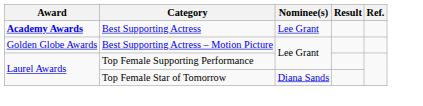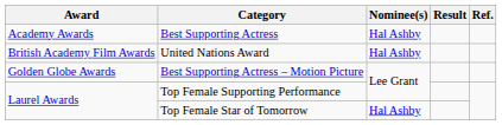 <table class="wikitable plainrowheaders">
 <tr>
 <th>Award</th>
 <th>Category</th>
 <th>Nominee(s)</th>
 <th>Result</th>
 <th>Ref.</th>
 </tr>
 <tr>
-<td><strong><a href='#'>Academy Awards</a></strong></td>
+<td><a href='#'>Academy Awards</a></td>
 <td><a href='#'>Best Supporting Actress</a></td>
-<td><a href='#'>Lee Grant</a></td>
+<td><a href='#'>Hal Ashby</a></td>
+<td></td>
+<td align="center"></td>
+</tr>
+<tr>
+<td><a href='#'>British Academy Film Awards</a></td>
+<td>United Nations Award</td>
+<td><a href='#'>Hal Ashby</a></td>
 <td></td>
 <td align="center"></td>
 </tr>
 <tr>
 <td><a href='#'>Golden Globe Awards</a></td>
 <td><a href='#'>Best Supporting Actress – Motion Picture</a></td>
 <td rowspan="2">Lee Grant</td>
 <td></td>
 <td align="center"></td>
 </tr>
 <tr>
 <td rowspan="2"><a href='#'>Laurel Awards</a></td>
 <td>Top Female Supporting Performance</td>
 <td></td>
 <td align="center" rowspan="2"></td>
 </tr>
 <tr>
 <td>Top Female Star of Tomorrow</td>
-<td><a href='#'>Diana Sands</a></td>
+<td><a href='#'>Hal Ashby</a></td>
 <td></td>
 </tr>
 </table>
